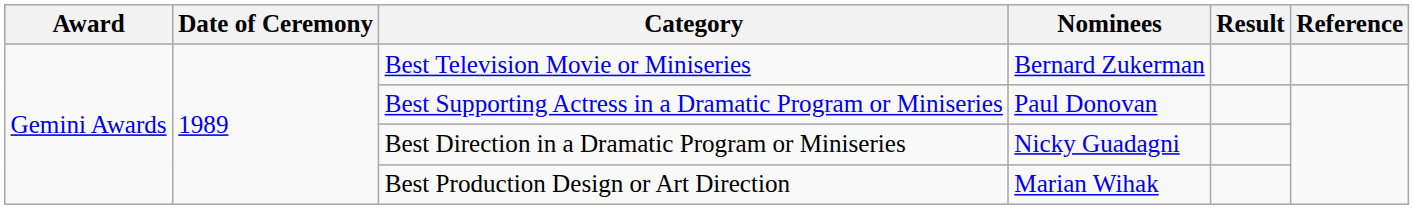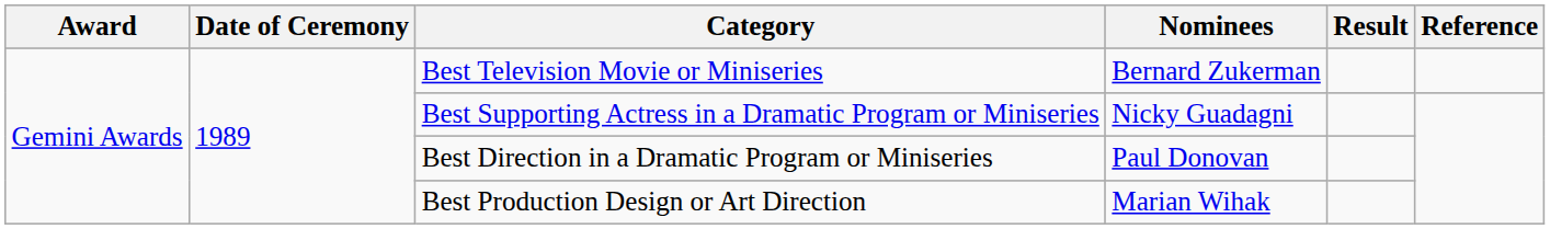 <table class="wikitable">
 <tr>
 <th>Award</th>
 <th>Date of Ceremony</th>
 <th>Category</th>
 <th>Nominees</th>
 <th>Result</th>
 <th>Reference</th>
 </tr>
 <tr>
 <td rowspan="4"><a href='#'>Gemini Awards</a></td>
 <td rowspan="4"><a href='#'>1989</a></td>
 <td><a href='#'>Best Television Movie or Miniseries</a></td>
 <td><a href='#'>Bernard Zukerman</a></td>
 <td></td>
 <td></td>
 </tr>
 <tr>
 <td><a href='#'>Best Supporting Actress in a Dramatic Program or Miniseries</a></td>
-<td><a href='#'>Paul Donovan</a></td>
+<td><a href='#'>Nicky Guadagni</a></td>
 <td></td>
 <td rowspan=3></td>
 </tr>
 <tr>
 <td>Best Direction in a Dramatic Program or Miniseries</td>
-<td><a href='#'>Nicky Guadagni</a></td>
+<td><a href='#'>Paul Donovan</a></td>
 <td></td>
 </tr>
 <tr>
 <td>Best Production Design or Art Direction</td>
 <td><a href='#'>Marian Wihak</a></td>
 <td></td>
 </tr>
 </table>
